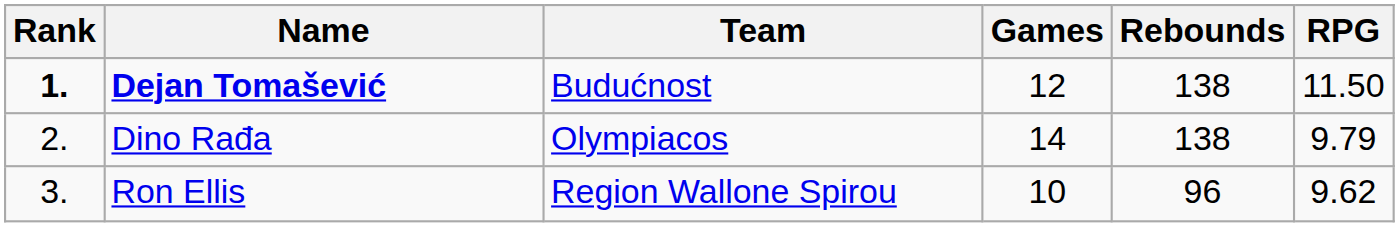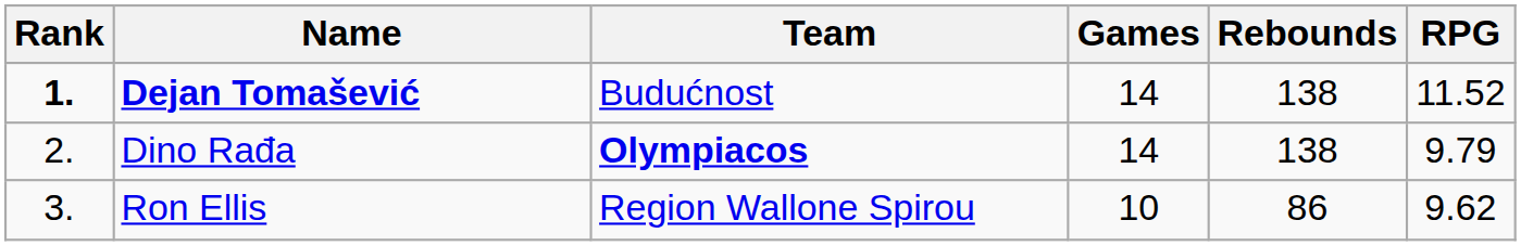 <table class="wikitable sortable" style="text-align: center">
 <tr>
 <th>Rank</th>
 <th width=200>Name</th>
 <th width=200>Team</th>
 <th>Games</th>
 <th width=75>Rebounds</th>
 <th width=40>RPG</th>
 </tr>
 <tr>
 <td><strong>1.</strong></td>
 <td style="text-align:left"> <strong><a href='#'>Dejan Tomašević</a></strong></td>
 <td style="text-align:left"> <a href='#'>Budućnost</a></td>
-<td>12</td>
+<td>14</td>
 <td>138</td>
-<td>11.50</td>
+<td>11.52</td>
 </tr>
 <tr>
 <td>2.</td>
 <td style="text-align:left"> <a href='#'>Dino Rađa</a></td>
-<td style="text-align:left"> <a href='#'>Olympiacos</a></td>
+<td style="text-align:left"><strong> <a href='#'>Olympiacos</a></strong></td>
 <td>14</td>
 <td>138</td>
 <td>9.79</td>
 </tr>
 <tr>
 <td>3.</td>
 <td style="text-align:left"> <a href='#'>Ron Ellis</a></td>
 <td style="text-align:left"> <a href='#'>Region Wallone Spirou</a></td>
 <td>10</td>
-<td>96</td>
+<td>86</td>
 <td>9.62</td>
 </tr>
 </table>
